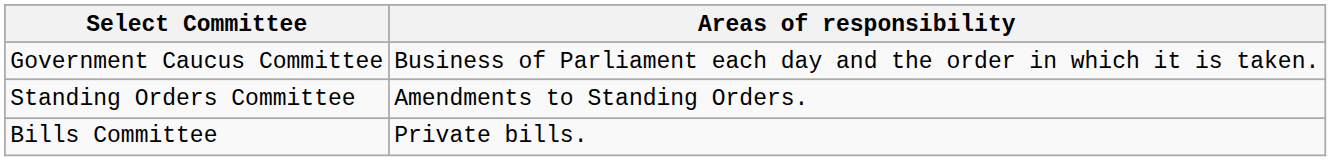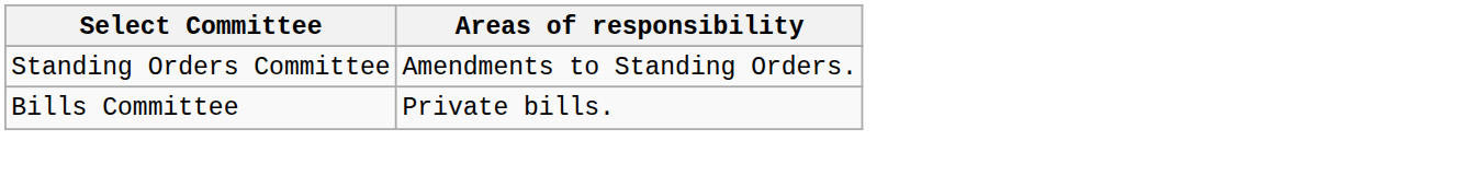 <table class="wikitable">
 <tr>
 <th>Select Committee</th>
 <th>Areas of responsibility</th>
-</tr>
-<tr>
-<td>Government Caucus Committee</td>
-<td>Business of Parliament each day and the order in which it is taken.</td>
 </tr>
 <tr>
 <td>Standing Orders Committee</td>
 <td>Amendments to Standing Orders.</td>
 </tr>
 <tr>
 <td>Bills Committee</td>
 <td>Private bills.</td>
 </tr>
 </table>
